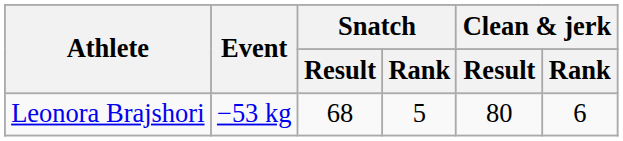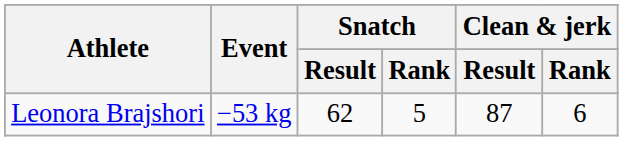 <table class="wikitable" style="font-size:90%">
 <tr>
 <th rowspan="2">Athlete</th>
 <th rowspan="2">Event</th>
 <th colspan="2">Snatch</th>
 <th colspan="2">Clean & jerk</th>
 </tr>
 <tr>
 <th>Result</th>
 <th>Rank</th>
 <th>Result</th>
 <th>Rank</th>
 </tr>
 <tr align=center>
 <td align=left><a href='#'>Leonora Brajshori</a></td>
 <td align=left><a href='#'>−53 kg</a></td>
-<td>68</td>
+<td>62</td>
 <td>5</td>
-<td>80</td>
+<td>87</td>
 <td>6</td>
 </tr>
 </table>
